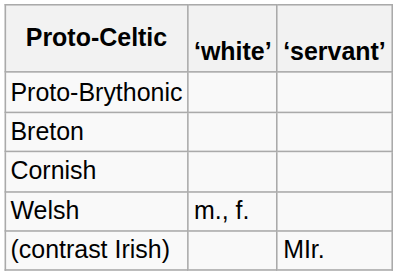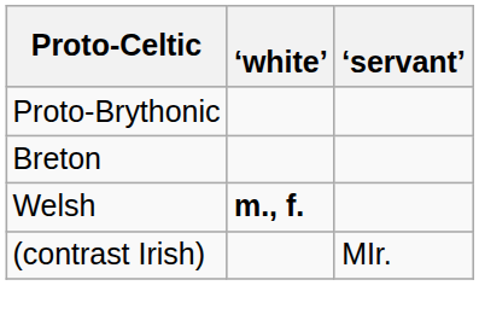 <table class="wikitable" style="margin-left: 1.6em">
 <tr>
 <th>Proto-Celtic</th>
 <th><br><span>‘white’</span></th>
 <th><br><span>‘servant’</span></th>
 </tr>
 <tr>
 <td>Proto-Brythonic</td>
 <td></td>
 <td></td>
 </tr>
 <tr>
 <td>Breton</td>
 <td></td>
 <td></td>
 </tr>
 <tr>
-<td>Cornish</td>
-<td></td>
-<td></td>
-</tr>
-<tr>
 <td>Welsh</td>
-<td> m.,  f.</td>
+<td><strong> m.,  f.</strong></td>
 <td></td>
 </tr>
 <tr>
 <td>(contrast Irish)</td>
 <td></td>
 <td>MIr. </td>
 </tr>
 </table>
